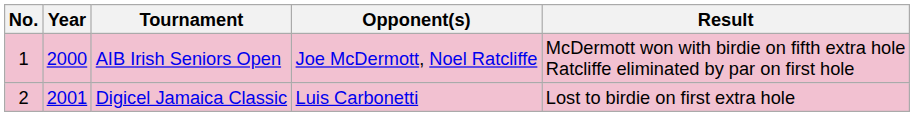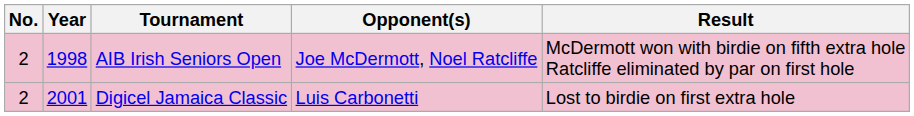 <table class="wikitable" style="font-size:95%;">
 <tr>
 <th>No.</th>
 <th>Year</th>
 <th>Tournament</th>
 <th>Opponent(s)</th>
 <th>Result</th>
 </tr>
 <tr style="background:#F2C1D1;">
-<td align=center>1</td>
-<td><a href='#'>2000</a></td>
+<td align=center>2</td>
+<td><a href='#'>1998</a></td>
 <td><a href='#'>AIB Irish Seniors Open</a></td>
 <td> <a href='#'>Joe McDermott</a>,  <a href='#'>Noel Ratcliffe</a></td>
 <td>McDermott won with birdie on fifth extra hole<br>Ratcliffe eliminated by par on first hole</td>
 </tr>
 <tr style="background:#F2C1D1;">
 <td align=center>2</td>
 <td><a href='#'>2001</a></td>
 <td><a href='#'>Digicel Jamaica Classic</a></td>
 <td> <a href='#'>Luis Carbonetti</a></td>
 <td>Lost to birdie on first extra hole</td>
 </tr>
 </table>
